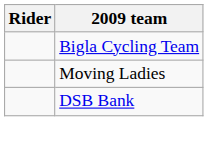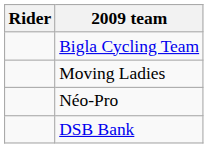 <table class="wikitable">
 <tr>
 <th>Rider</th>
 <th>2009 team</th>
 </tr>
 <tr>
 <td></td>
 <td><a href='#'>Bigla Cycling Team</a></td>
 </tr>
 <tr>
 <td></td>
 <td>Moving Ladies</td>
 </tr>
 <tr>
 <td></td>
+<td>Néo-Pro</td>
+</tr>
+<tr>
+<td></td>
 <td><a href='#'>DSB Bank</a></td>
 </tr>
 </table>
